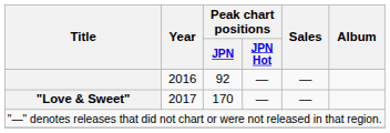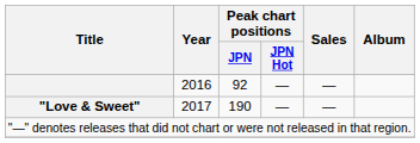 <table class="wikitable plainrowheaders" style="text-align:center;">
 <tr>
 <th scope="col" rowspan="2" style="width:12em;">Title</th>
 <th scope="col" rowspan="2">Year</th>
 <th scope="col" colspan="2">Peak chart positions</th>
 <th scope="col" rowspan="2">Sales</th>
 <th scope="col" rowspan="2">Album</th>
 </tr>
 <tr>
 <th scope="col" style="width:3em;font-size:90%;"><a href='#'>JPN</a></th>
 <th scope="col" style="width:3em;font-size:90%;"><a href='#'>JPN<br>Hot</a></th>
 </tr>
 <tr>
 <th scope="row"></th>
 <td>2016</td>
 <td>92</td>
 <td>—</td>
 <td>—</td>
 <td></td>
 </tr>
 <tr>
 <th scope="row">"Love & Sweet"</th>
 <td>2017</td>
-<td>170</td>
+<td>190</td>
 <td>—</td>
 <td>—</td>
 <td></td>
 </tr>
 <tr>
 <td colspan="6" style="font-size:90%;">"—" denotes releases that did not chart or were not released in that region.</td>
 </tr>
 <tr>
 </tr>
 </table>
